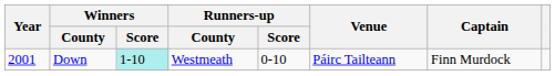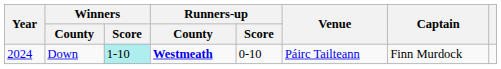 <table class="wikitable sortable" width=50%>
 <tr>
 <th rowspan="2">Year</th>
 <th colspan="2">Winners</th>
 <th colspan="2">Runners-up</th>
 <th rowspan="2">Venue</th>
 <th rowspan="2">Captain</th>
 <th rowspan="2"></th>
 </tr>
 <tr>
 <th>County</th>
 <th>Score</th>
 <th>County</th>
 <th>Score</th>
 </tr>
 <tr>
-<td><a href='#'>2001</a></td>
+<td><a href='#'>2024</a></td>
 <td><a href='#'>Down</a></td>
 <td style="background: paleturquoise;">1-10</td>
-<td><a href='#'>Westmeath</a></td>
+<td><strong><a href='#'>Westmeath</a></strong></td>
 <td>0-10</td>
 <td><a href='#'>Páirc Tailteann</a></td>
 <td>Finn Murdock</td>
 <td></td>
 </tr>
 </table>
